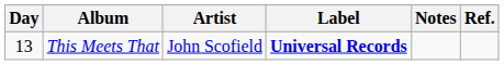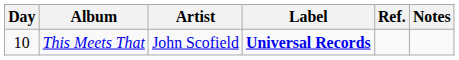 <table class="wikitable">
 <tr>
 <th>Day</th>
 <th>Album</th>
 <th>Artist</th>
 <th>Label</th>
+<th>Ref.</th>
 <th>Notes</th>
-<th>Ref.</th>
 </tr>
 <tr>
-<td rowspan="1" style="text-align:center;">13</td>
+<td rowspan="1" style="text-align:center;">10</td>
 <td><em><a href='#'>This Meets That</a></em></td>
 <td><a href='#'>John Scofield</a></td>
 <td><strong><a href='#'>Universal Records</a></strong></td>
+<td style="text-align:center;"></td>
 <td></td>
-<td style="text-align:center;"></td>
 </tr>
 </table>
